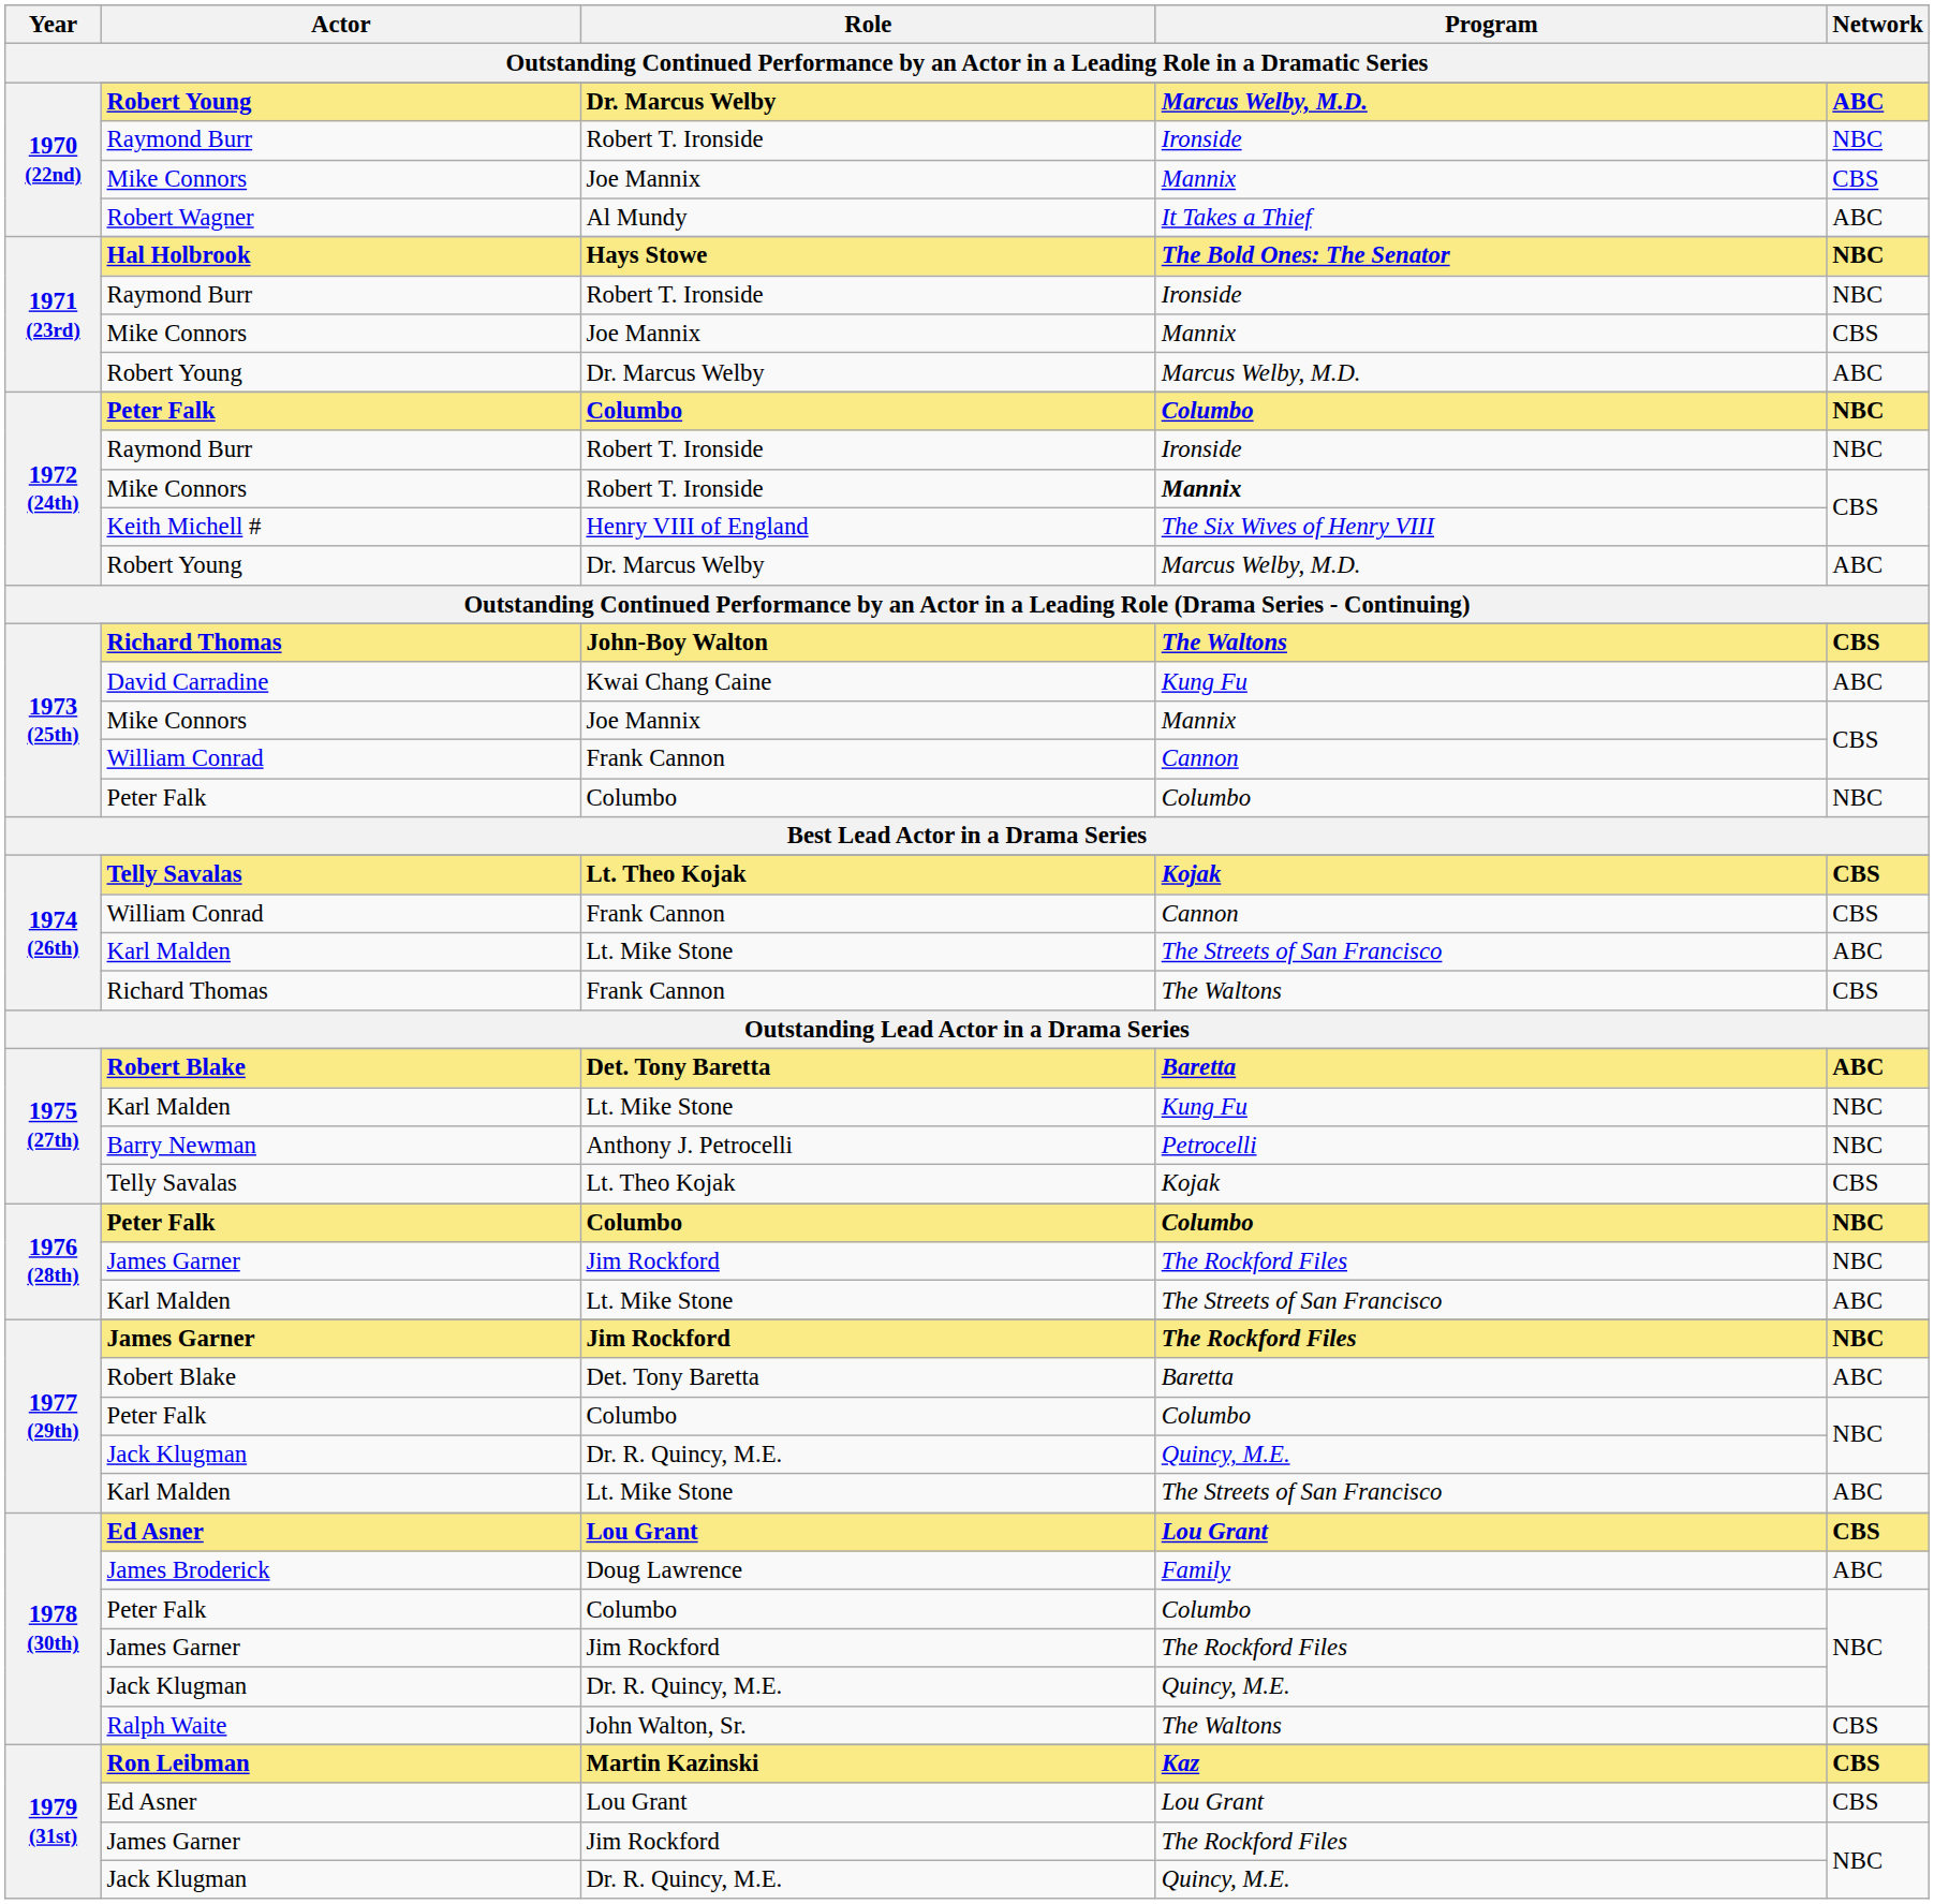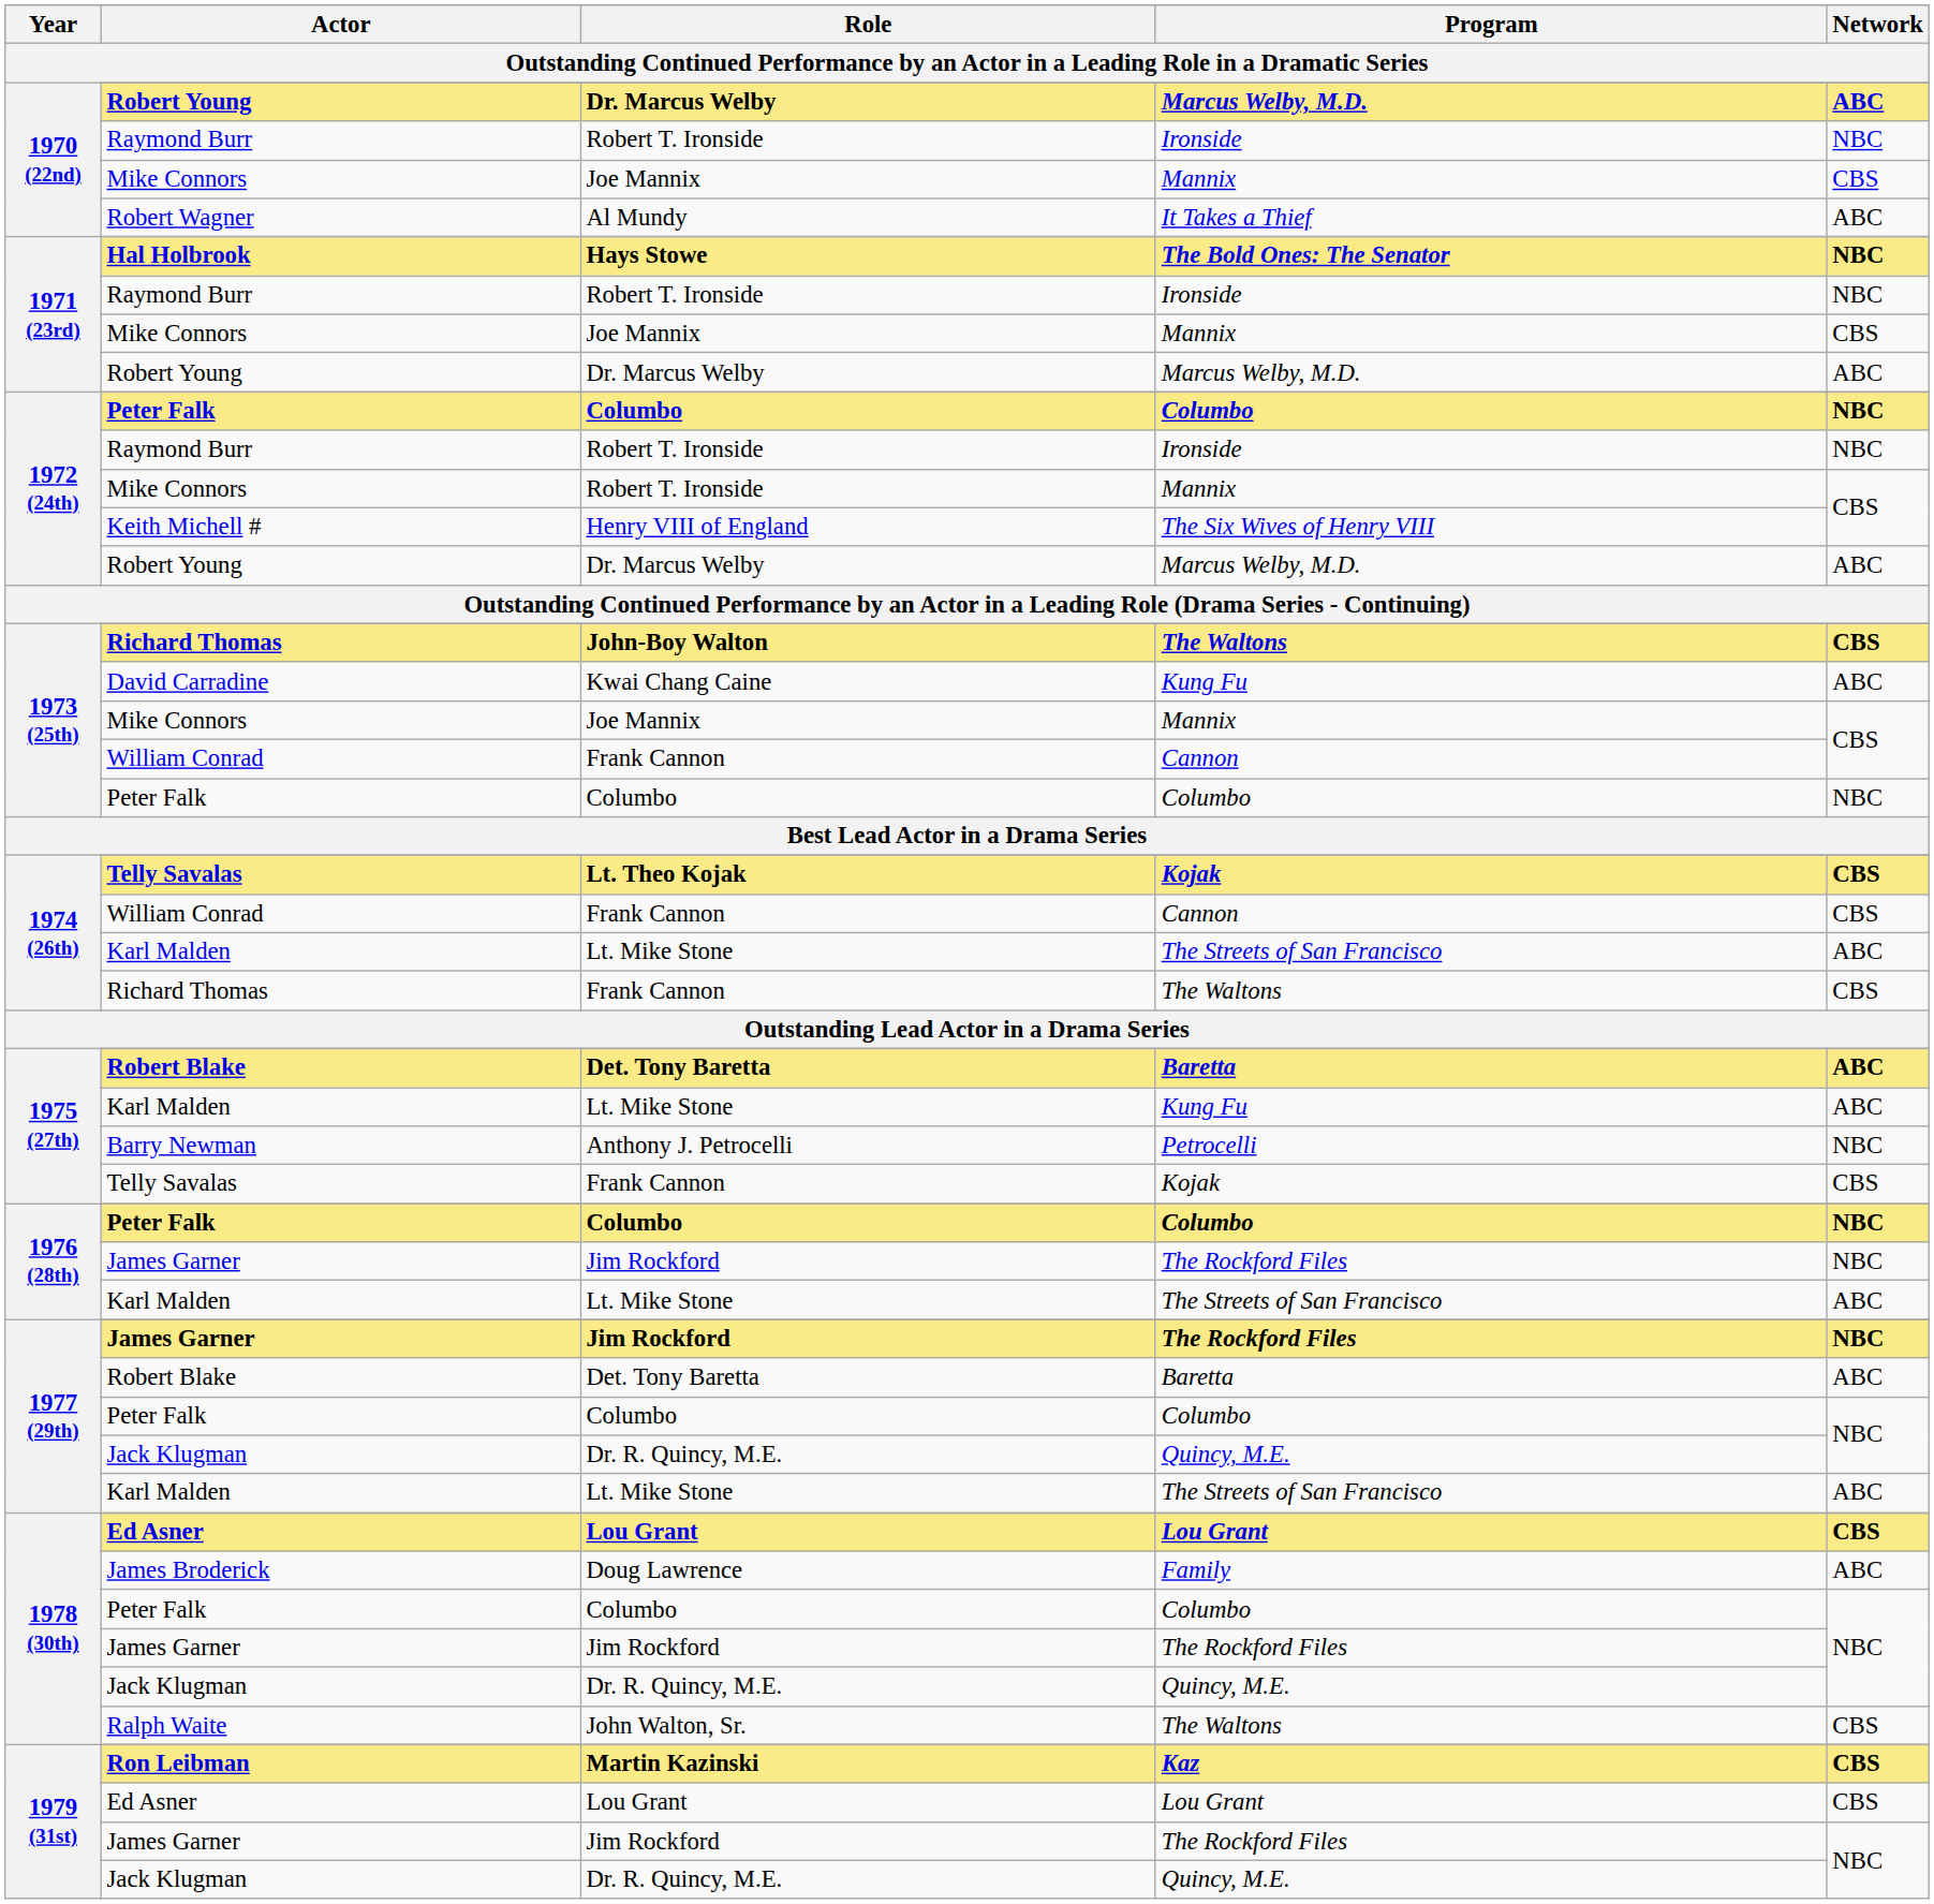 <table class="wikitable" style="width:100%">
 <tr bgcolor="#bebebe">
 <th width="5%">Year</th>
 <th width="25%">Actor</th>
 <th width="30%">Role</th>
 <th width="35%">Program</th>
 <th width="5%">Network</th>
 </tr>
 <tr>
 <th colspan=5>Outstanding Continued Performance by an Actor in a Leading Role in a Dramatic Series</th>
 </tr>
 <tr>
 <th rowspan="5" style="text-align:center"><a href='#'>1970</a><br><small><a href='#'>(22nd)</a></small></th>
 </tr>
 <tr style="background:#FAEB86">
 <td><strong><a href='#'>Robert Young</a></strong></td>
 <td><strong>Dr. Marcus Welby</strong></td>
 <td><strong><em><a href='#'>Marcus Welby, M.D.</a></em></strong></td>
 <td><strong><a href='#'>ABC</a></strong></td>
 </tr>
 <tr>
 <td><a href='#'>Raymond Burr</a></td>
 <td>Robert T. Ironside</td>
 <td><em><a href='#'>Ironside</a></em></td>
 <td><a href='#'>NBC</a></td>
 </tr>
 <tr>
 <td><a href='#'>Mike Connors</a></td>
 <td>Joe Mannix</td>
 <td><em><a href='#'>Mannix</a></em></td>
 <td><a href='#'>CBS</a></td>
 </tr>
 <tr>
 <td><a href='#'>Robert Wagner</a></td>
 <td>Al Mundy</td>
 <td><em><a href='#'>It Takes a Thief</a></em></td>
 <td>ABC</td>
 </tr>
 <tr>
 <th rowspan="5" style="text-align:center"><a href='#'>1971</a><br><small><a href='#'>(23rd)</a></small></th>
 </tr>
 <tr style="background:#FAEB86">
 <td><strong><a href='#'>Hal Holbrook</a></strong></td>
 <td><strong>Hays Stowe</strong></td>
 <td><strong><em><a href='#'>The Bold Ones: The Senator</a></em></strong></td>
 <td><strong>NBC</strong></td>
 </tr>
 <tr>
 <td>Raymond Burr</td>
 <td>Robert T. Ironside</td>
 <td><em>Ironside</em></td>
 <td>NBC</td>
 </tr>
 <tr>
 <td>Mike Connors</td>
 <td>Joe Mannix</td>
 <td><em>Mannix</em></td>
 <td>CBS</td>
 </tr>
 <tr>
 <td>Robert Young</td>
 <td>Dr. Marcus Welby</td>
 <td><em>Marcus Welby, M.D.</em></td>
 <td>ABC</td>
 </tr>
 <tr>
 <th rowspan="6" style="text-align:center"><a href='#'>1972</a><br><small><a href='#'>(24th)</a></small></th>
 </tr>
 <tr style="background:#FAEB86">
 <td><strong><a href='#'>Peter Falk</a></strong></td>
 <td><strong><a href='#'>Columbo</a></strong></td>
 <td><strong><em><a href='#'>Columbo</a></em></strong></td>
 <td><strong>NBC</strong></td>
 </tr>
 <tr>
 <td>Raymond Burr</td>
 <td>Robert T. Ironside</td>
 <td><em>Ironside</em></td>
 <td>NBC</td>
 </tr>
 <tr>
 <td>Mike Connors</td>
 <td>Robert T. Ironside</td>
-<td><strong><em>Mannix</em></strong></td>
+<td><em>Mannix</em></td>
 <td rowspan="2">CBS</td>
 </tr>
 <tr>
 <td><a href='#'>Keith Michell</a> #</td>
 <td><a href='#'>Henry VIII of England</a></td>
 <td><em><a href='#'>The Six Wives of Henry VIII</a></em></td>
 </tr>
 <tr>
 <td>Robert Young</td>
 <td>Dr. Marcus Welby</td>
 <td><em>Marcus Welby, M.D.</em></td>
 <td>ABC</td>
 </tr>
 <tr>
 <th colspan=5>Outstanding Continued Performance by an Actor in a Leading Role (Drama Series - Continuing)</th>
 </tr>
 <tr>
 <th rowspan="6" style="text-align:center"><a href='#'>1973</a><br><small><a href='#'>(25th)</a></small></th>
 </tr>
 <tr style="background:#FAEB86">
 <td><strong><a href='#'>Richard Thomas</a></strong></td>
 <td><strong>John-Boy Walton</strong></td>
 <td><strong><em><a href='#'>The Waltons</a></em></strong></td>
 <td><strong>CBS</strong></td>
 </tr>
 <tr>
 <td><a href='#'>David Carradine</a></td>
 <td>Kwai Chang Caine</td>
 <td><em><a href='#'>Kung Fu</a></em></td>
 <td>ABC</td>
 </tr>
 <tr>
 <td>Mike Connors</td>
 <td>Joe Mannix</td>
 <td><em>Mannix</em></td>
 <td rowspan="2">CBS</td>
 </tr>
 <tr>
 <td><a href='#'>William Conrad</a></td>
 <td>Frank Cannon</td>
 <td><em><a href='#'>Cannon</a></em></td>
 </tr>
 <tr>
 <td>Peter Falk</td>
 <td>Columbo</td>
 <td><em>Columbo</em></td>
 <td>NBC</td>
 </tr>
 <tr>
 <th colspan=5>Best Lead Actor in a Drama Series</th>
 </tr>
 <tr>
 <th rowspan="5" style="text-align:center"><a href='#'>1974</a><br><small><a href='#'>(26th)</a></small></th>
 </tr>
 <tr style="background:#FAEB86">
 <td><strong><a href='#'>Telly Savalas</a></strong></td>
 <td><strong>Lt. Theo Kojak</strong></td>
 <td><strong><em><a href='#'>Kojak</a></em></strong></td>
 <td><strong>CBS</strong></td>
 </tr>
 <tr>
 <td>William Conrad</td>
 <td>Frank Cannon</td>
 <td><em>Cannon</em></td>
 <td>CBS</td>
 </tr>
 <tr>
 <td><a href='#'>Karl Malden</a></td>
 <td>Lt. Mike Stone</td>
 <td><em><a href='#'>The Streets of San Francisco</a></em></td>
 <td>ABC</td>
 </tr>
 <tr>
 <td>Richard Thomas</td>
 <td>Frank Cannon</td>
 <td><em>The Waltons</em></td>
 <td>CBS</td>
 </tr>
 <tr>
 <th colspan=5>Outstanding Lead Actor in a Drama Series</th>
 </tr>
 <tr>
 <th rowspan="5" style="text-align:center"><a href='#'>1975</a><br><small><a href='#'>(27th)</a></small></th>
 </tr>
 <tr style="background:#FAEB86">
 <td><strong><a href='#'>Robert Blake</a></strong></td>
 <td><strong>Det. Tony Baretta</strong></td>
 <td><strong><em><a href='#'>Baretta</a></em></strong></td>
 <td><strong>ABC</strong></td>
 </tr>
 <tr>
 <td>Karl Malden</td>
 <td>Lt. Mike Stone</td>
 <td><em><a href='#'>Kung Fu</a></em></td>
-<td>NBC</td>
+<td>ABC</td>
 </tr>
 <tr>
 <td><a href='#'>Barry Newman</a></td>
 <td>Anthony J. Petrocelli</td>
 <td><em><a href='#'>Petrocelli</a></em></td>
 <td>NBC</td>
 </tr>
 <tr>
 <td>Telly Savalas</td>
-<td>Lt. Theo Kojak</td>
+<td>Frank Cannon</td>
 <td><em>Kojak</em></td>
 <td>CBS</td>
 </tr>
 <tr>
 <th rowspan="4" style="text-align:center"><a href='#'>1976</a><br><small><a href='#'>(28th)</a></small></th>
 </tr>
 <tr style="background:#FAEB86">
 <td><strong>Peter Falk</strong></td>
 <td><strong>Columbo</strong></td>
 <td><strong><em>Columbo</em></strong></td>
 <td><strong>NBC</strong></td>
 </tr>
 <tr>
 <td><a href='#'>James Garner</a></td>
 <td><a href='#'>Jim Rockford</a></td>
 <td><em><a href='#'>The Rockford Files</a></em></td>
 <td>NBC</td>
 </tr>
 <tr>
 <td>Karl Malden</td>
 <td>Lt. Mike Stone</td>
 <td><em>The Streets of San Francisco</em></td>
 <td>ABC</td>
 </tr>
 <tr>
 <th rowspan="6" style="text-align:center"><a href='#'>1977</a><br><small><a href='#'>(29th)</a></small></th>
 </tr>
 <tr style="background:#FAEB86">
 <td><strong>James Garner</strong></td>
 <td><strong>Jim Rockford</strong></td>
 <td><strong><em>The Rockford Files</em></strong></td>
 <td><strong>NBC</strong></td>
 </tr>
 <tr>
 <td>Robert Blake</td>
 <td>Det. Tony Baretta</td>
 <td><em>Baretta</em></td>
 <td>ABC</td>
 </tr>
 <tr>
 <td>Peter Falk</td>
 <td>Columbo</td>
 <td><em>Columbo</em></td>
 <td rowspan=2>NBC</td>
 </tr>
 <tr>
 <td><a href='#'>Jack Klugman</a></td>
 <td>Dr. R. Quincy, M.E.</td>
 <td><em><a href='#'>Quincy, M.E.</a></em></td>
 </tr>
 <tr>
 <td>Karl Malden</td>
 <td>Lt. Mike Stone</td>
 <td><em>The Streets of San Francisco</em></td>
 <td>ABC</td>
 </tr>
 <tr>
 <th rowspan="7" style="text-align:center"><a href='#'>1978</a><br><small><a href='#'>(30th)</a></small></th>
 </tr>
 <tr style="background:#FAEB86">
 <td><strong><a href='#'>Ed Asner</a></strong></td>
 <td><strong><a href='#'>Lou Grant</a></strong></td>
 <td><strong><em><a href='#'>Lou Grant</a></em></strong></td>
 <td><strong>CBS</strong></td>
 </tr>
 <tr>
 <td><a href='#'>James Broderick</a></td>
 <td>Doug Lawrence</td>
 <td><em><a href='#'>Family</a></em></td>
 <td>ABC</td>
 </tr>
 <tr>
 <td>Peter Falk</td>
 <td>Columbo</td>
 <td><em>Columbo</em></td>
 <td rowspan=3>NBC</td>
 </tr>
 <tr>
 <td>James Garner</td>
 <td>Jim Rockford</td>
 <td><em>The Rockford Files</em></td>
 </tr>
 <tr>
 <td>Jack Klugman</td>
 <td>Dr. R. Quincy, M.E.</td>
 <td><em>Quincy, M.E.</em></td>
 </tr>
 <tr>
 <td><a href='#'>Ralph Waite</a></td>
 <td>John Walton, Sr.</td>
 <td><em>The Waltons</em></td>
 <td>CBS</td>
 </tr>
 <tr>
 <th rowspan="5" style="text-align:center"><a href='#'>1979</a><br><small><a href='#'>(31st)</a></small></th>
 </tr>
 <tr style="background:#FAEB86">
 <td><strong><a href='#'>Ron Leibman</a></strong></td>
 <td><strong>Martin Kazinski</strong></td>
 <td><strong><em><a href='#'>Kaz</a></em></strong></td>
 <td><strong>CBS</strong></td>
 </tr>
 <tr>
 <td>Ed Asner</td>
 <td>Lou Grant</td>
 <td><em>Lou Grant</em></td>
 <td>CBS</td>
 </tr>
 <tr>
 <td>James Garner</td>
 <td>Jim Rockford</td>
 <td><em>The Rockford Files</em></td>
 <td rowspan=2>NBC</td>
 </tr>
 <tr>
 <td>Jack Klugman</td>
 <td>Dr. R. Quincy, M.E.</td>
 <td><em>Quincy, M.E.</em></td>
 </tr>
 </table>
